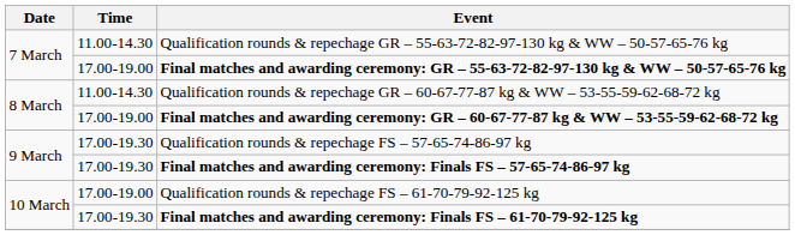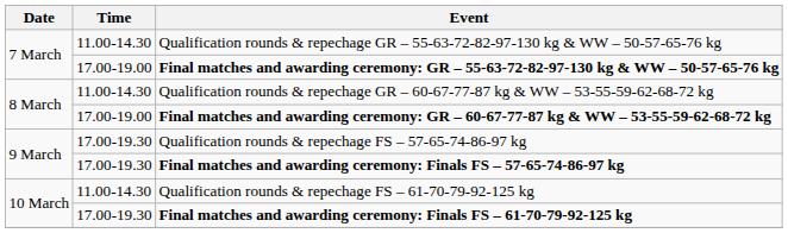 <table class=wikitable>
 <tr>
 <th>Date</th>
 <th>Time</th>
 <th>Event</th>
 </tr>
 <tr>
 <td rowspan="2">7 March</td>
 <td>11.00-14.30</td>
 <td>Qualification rounds & repechage GR – 55-63-72-82-97-130 kg & WW – 50-57-65-76 kg</td>
 </tr>
 <tr>
 <td>17.00-19.00</td>
 <td><strong>Final matches and awarding ceremony: GR – 55-63-72-82-97-130 kg & WW – 50-57-65-76 kg</strong></td>
 </tr>
 <tr>
 <td rowspan="2">8 March</td>
 <td>11.00-14.30</td>
 <td>Qualification rounds & repechage GR – 60-67-77-87 kg & WW – 53-55-59-62-68-72 kg</td>
 </tr>
 <tr>
 <td>17.00-19.00</td>
 <td><strong>Final matches and awarding ceremony: GR – 60-67-77-87 kg & WW – 53-55-59-62-68-72 kg</strong></td>
 </tr>
 <tr>
 <td rowspan="2">9 March</td>
 <td>17.00-19.30</td>
 <td>Qualification rounds & repechage FS – 57-65-74-86-97 kg</td>
 </tr>
 <tr>
 <td>17.00-19.30</td>
 <td><strong>Final matches and awarding ceremony: Finals FS – 57-65-74-86-97 kg</strong></td>
 </tr>
 <tr>
 <td rowspan="2">10 March</td>
-<td>17.00-19.00</td>
+<td>11.00-14.30</td>
 <td>Qualification rounds & repechage FS – 61-70-79-92-125 kg</td>
 </tr>
 <tr>
 <td>17.00-19.30</td>
 <td><strong>Final matches and awarding ceremony: Finals FS – 61-70-79-92-125 kg</strong></td>
 </tr>
 <tr>
 </tr>
 </table>
